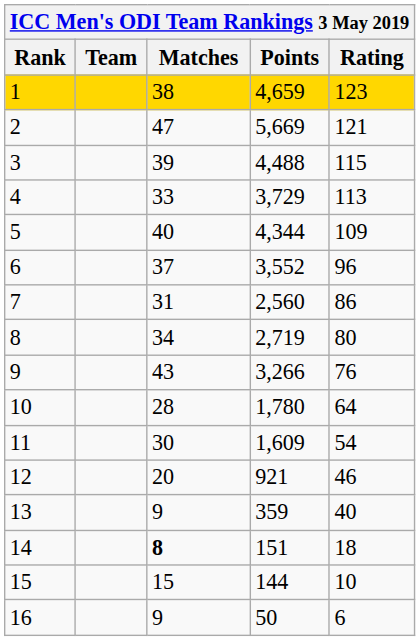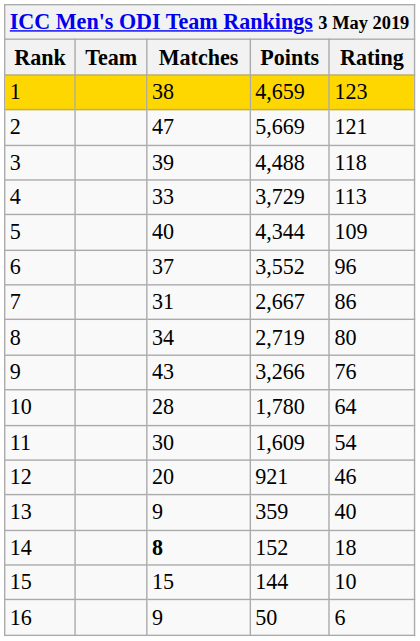 <table class="wikitable" style="white-space:nowrap">
 <tr>
 <th colspan="5"><a href='#'>ICC Men's ODI Team Rankings</a> <small>3 May 2019</small></th>
 </tr>
 <tr>
 <th>Rank</th>
 <th>Team</th>
 <th>Matches</th>
 <th>Points</th>
 <th>Rating</th>
 </tr>
 <tr style="background:gold">
 <td>1</td>
 <td style="text-align:left;"></td>
 <td>38</td>
 <td>4,659</td>
 <td>123</td>
 </tr>
 <tr>
 <td>2</td>
 <td style="text-align:left;"></td>
 <td>47</td>
 <td>5,669</td>
 <td>121</td>
 </tr>
 <tr>
 <td>3</td>
 <td style="text-align:left;"></td>
 <td>39</td>
 <td>4,488</td>
-<td>115</td>
+<td>118</td>
 </tr>
 <tr>
 <td>4</td>
 <td style="text-align:left;"></td>
 <td>33</td>
 <td>3,729</td>
 <td>113</td>
 </tr>
 <tr>
 <td>5</td>
 <td style="text-align:left;"></td>
 <td>40</td>
 <td>4,344</td>
 <td>109</td>
 </tr>
 <tr>
 <td>6</td>
 <td style="text-align:left;"></td>
 <td>37</td>
 <td>3,552</td>
 <td>96</td>
 </tr>
 <tr>
 <td>7</td>
 <td style="text-align:left;"></td>
 <td>31</td>
-<td>2,560</td>
+<td>2,667</td>
 <td>86</td>
 </tr>
 <tr>
 <td>8</td>
 <td style="text-align:left;"></td>
 <td>34</td>
 <td>2,719</td>
 <td>80</td>
 </tr>
 <tr>
 <td>9</td>
 <td style="text-align:left;"></td>
 <td>43</td>
 <td>3,266</td>
 <td>76</td>
 </tr>
 <tr>
 <td>10</td>
 <td style="text-align:left;"></td>
 <td>28</td>
 <td>1,780</td>
 <td>64</td>
 </tr>
 <tr>
 <td>11</td>
 <td style="text-align:left;"></td>
 <td>30</td>
 <td>1,609</td>
 <td>54</td>
 </tr>
 <tr>
 <td>12</td>
 <td style="text-align:left;"></td>
 <td>20</td>
 <td>921</td>
 <td>46</td>
 </tr>
 <tr>
 <td>13</td>
 <td style="text-align:left;"></td>
 <td>9</td>
 <td>359</td>
 <td>40</td>
 </tr>
 <tr>
 <td>14</td>
 <td style="text-align:left;"></td>
 <td><strong>8</strong></td>
-<td>151</td>
+<td>152</td>
 <td>18</td>
 </tr>
 <tr>
 <td>15</td>
 <td style="text-align:left;"></td>
 <td>15</td>
 <td>144</td>
 <td>10</td>
 </tr>
 <tr>
 <td>16</td>
 <td style="text-align:left;"></td>
 <td>9</td>
 <td>50</td>
 <td>6</td>
 </tr>
 </table>
